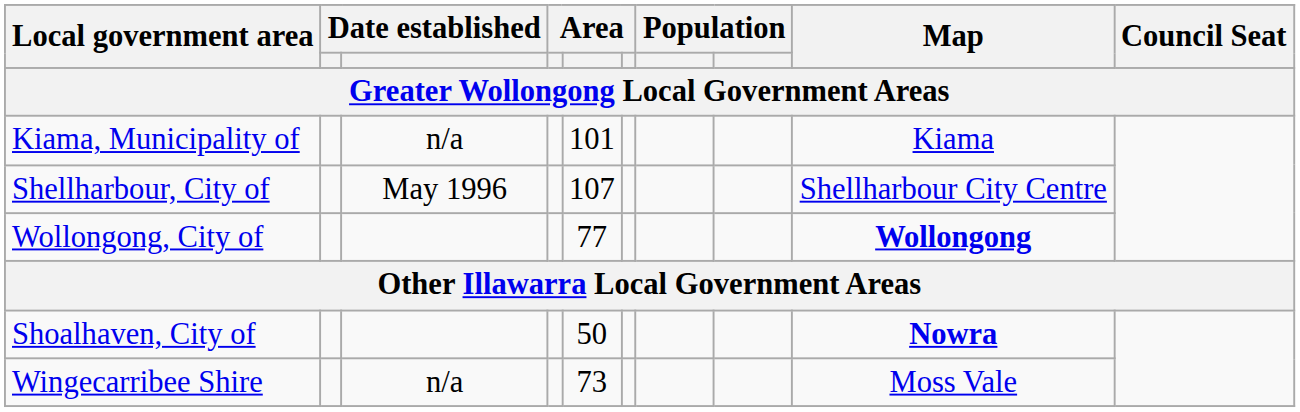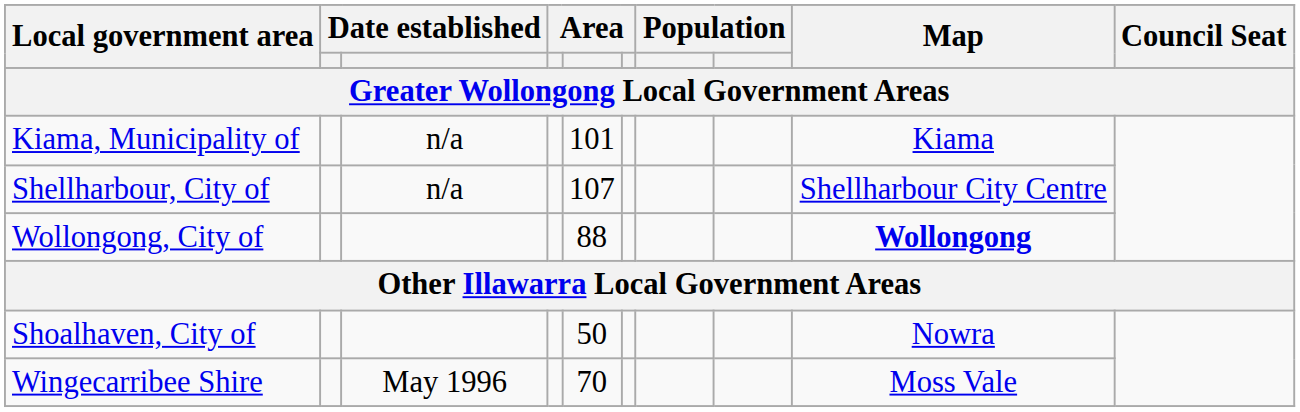 <table class="wikitable sortable" style=text-align:center>
 <tr>
 <th rowspan=2>Local government area</th>
 <th colspan=2>Date established</th>
 <th colspan=3>Area</th>
 <th colspan=2>Population</th>
 <th class=unsortable rowspan=2>Map</th>
 <th rowspan=2>Council Seat</th>
 </tr>
 <tr>
 <th></th>
 <th></th>
 <th></th>
 <th></th>
 <th></th>
 <th></th>
 <th></th>
 </tr>
 <tr>
 <th colspan="10"><a href='#'>Greater Wollongong</a> Local Government Areas</th>
 </tr>
 <tr>
 <td align=left><a href='#'>Kiama, Municipality of</a></td>
 <td> </td>
 <td>n/a</td>
 <td></td>
 <td scope="row">101</td>
 <td align="right"></td>
 <td></td>
 <td></td>
 <td><a href='#'>Kiama</a></td>
 </tr>
 <tr>
 <td align=left><a href='#'>Shellharbour, City of</a></td>
 <td> </td>
-<td>May 1996</td>
+<td>n/a</td>
 <td></td>
 <td scope="row">107</td>
 <td align=right></td>
 <td scope="row"></td>
 <td></td>
 <td><a href='#'>Shellharbour City Centre</a></td>
 </tr>
 <tr>
 <td align=left><a href='#'>Wollongong, City of</a></td>
 <td><br></td>
 <td></td>
 <td></td>
-<td scope="row">77</td>
+<td scope="row">88</td>
 <td align=right></td>
 <td scope="row"></td>
 <td></td>
 <td><strong><a href='#'>Wollongong</a></strong></td>
 </tr>
 <tr>
 <th colspan="10">Other <a href='#'>Illawarra</a> Local Government Areas</th>
 </tr>
 <tr>
 <td align=left><a href='#'>Shoalhaven, City of</a></td>
 <td> </td>
 <td></td>
 <td></td>
 <td scope="row">50</td>
 <td align=right></td>
 <td scope="row"></td>
 <td></td>
-<td><strong><a href='#'>Nowra</a></strong></td>
+<td><a href='#'>Nowra</a></td>
 </tr>
 <tr>
 <td align=left><a href='#'>Wingecarribee Shire</a></td>
 <td></td>
-<td>n/a</td>
+<td>May 1996</td>
 <td></td>
-<td scope="row">73</td>
+<td scope="row">70</td>
 <td align=right></td>
 <td scope="row"></td>
 <td></td>
 <td><a href='#'>Moss Vale</a></td>
 </tr>
 </table>
